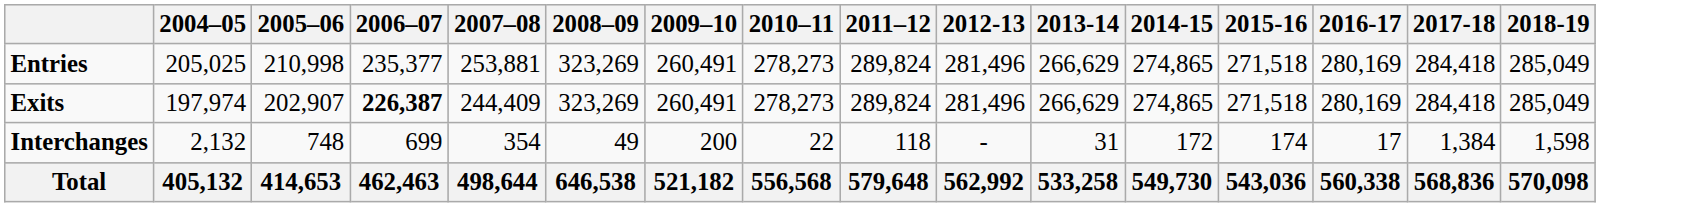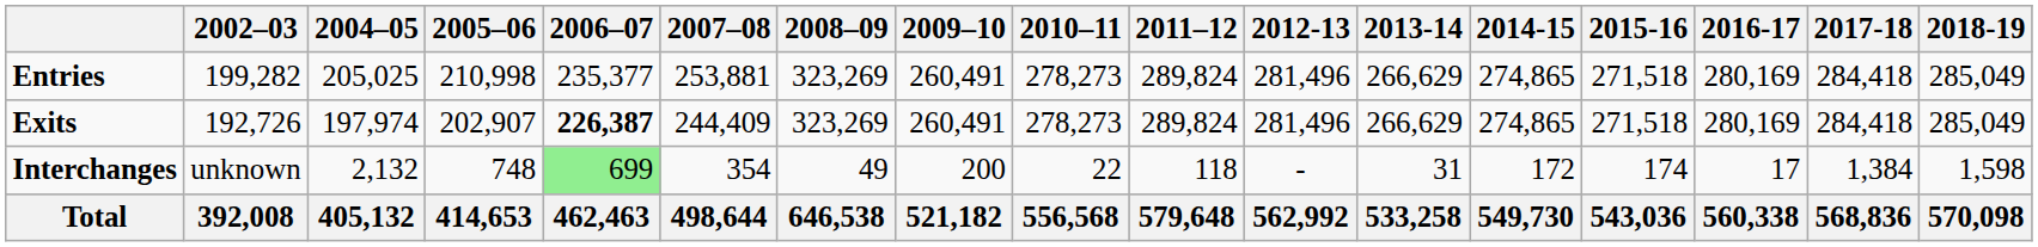 <table class="wikitable">
 <tr>
 <th> </th>
+<th>2002–03</th>
 <th>2004–05</th>
 <th>2005–06</th>
 <th>2006–07</th>
 <th>2007–08</th>
 <th>2008–09</th>
 <th>2009–10</th>
 <th>2010–11</th>
 <th>2011–12</th>
 <th>2012-13</th>
 <th>2013-14</th>
 <th>2014-15</th>
 <th>2015-16</th>
 <th>2016-17</th>
 <th>2017-18</th>
 <th>2018-19</th>
 </tr>
 <tr>
 <td><strong>Entries</strong></td>
+<td align="right">199,282</td>
 <td align="right">205,025</td>
 <td align="right">210,998</td>
 <td align="right">235,377</td>
 <td align="right">253,881</td>
 <td align="right">323,269</td>
 <td align="right">260,491</td>
 <td align="right">278,273</td>
 <td align="right">289,824</td>
 <td align="right">281,496</td>
 <td align="right">266,629</td>
 <td align="right">274,865</td>
 <td align="right">271,518</td>
 <td align="right">280,169</td>
 <td align="right">284,418</td>
 <td align="right">285,049</td>
 </tr>
 <tr>
 <td><strong>Exits</strong></td>
+<td align="right">192,726</td>
 <td align="right">197,974</td>
 <td align="right">202,907</td>
 <td align="right"><strong>226,387</strong></td>
 <td align="right">244,409</td>
 <td align="right">323,269</td>
 <td align="right">260,491</td>
 <td align="right">278,273</td>
 <td align="right">289,824</td>
 <td align="right">281,496</td>
 <td align="right">266,629</td>
 <td align="right">274,865</td>
 <td align="right">271,518</td>
 <td align="right">280,169</td>
 <td align="right">284,418</td>
 <td align="right">285,049</td>
 </tr>
 <tr>
 <td><strong>Interchanges</strong></td>
+<td align="right">unknown</td>
 <td align="right">2,132</td>
 <td align="right">748</td>
-<td align="right">699</td>
+<td align="right" style="background: lightgreen;">699</td>
 <td align="right">354</td>
 <td align="right">49</td>
 <td align="right">200</td>
 <td align="right">22</td>
 <td align="right">118</td>
 <td align="center">-</td>
 <td align="right">31</td>
 <td align="right">172</td>
 <td align="right">174</td>
 <td align="right">17</td>
 <td align="right">1,384</td>
 <td align="right">1,598</td>
 </tr>
 <tr>
 <th>Total</th>
+<th align="right">392,008</th>
 <th align="right">405,132</th>
 <th align="right">414,653</th>
 <th align="right">462,463</th>
 <th align="right">498,644</th>
 <th align="right">646,538</th>
 <th align="right">521,182</th>
 <th align="right">556,568</th>
 <th align="right">579,648</th>
 <th align="right">562,992</th>
 <th align="right">533,258</th>
 <th align="right">549,730</th>
 <th align="right">543,036</th>
 <th align="right">560,338</th>
 <th align="right">568,836</th>
 <th align="right">570,098</th>
 </tr>
 </table>
